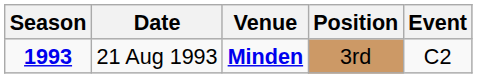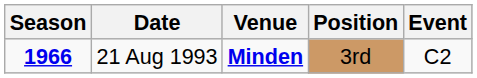 <table class="wikitable" style="text-align:center; font-size:95%;">
 <tr>
 <th>Season</th>
 <th>Date</th>
 <th>Venue</th>
 <th>Position</th>
 <th>Event</th>
 </tr>
 <tr>
-<td><strong><a href='#'>1993</a></strong></td>
+<td><strong><a href='#'>1966</a></strong></td>
 <td align=right>21 Aug 1993</td>
 <td align=left><strong><a href='#'>Minden</a></strong></td>
 <td bgcolor=cc9966>3rd</td>
 <td>C2</td>
 </tr>
 </table>
